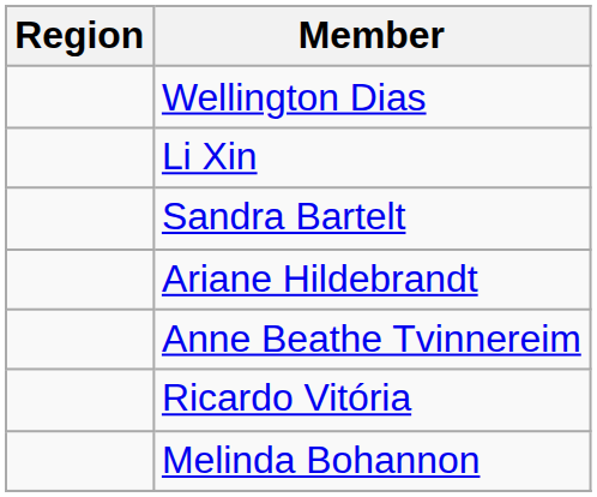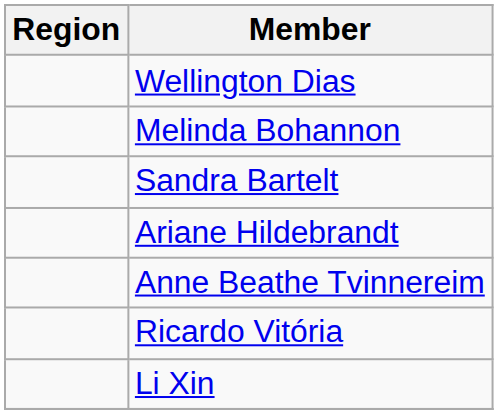 <table class="wikitable plainrowheaders">
 <tr>
 <th scope="col">Region</th>
 <th scope="col">Member</th>
 </tr>
 <tr>
 <td></td>
 <td><a href='#'>Wellington Dias</a></td>
 </tr>
 <tr>
 <td></td>
-<td><a href='#'>Li Xin</a></td>
+<td><a href='#'>Melinda Bohannon</a></td>
 </tr>
 <tr>
 <td></td>
 <td><a href='#'>Sandra Bartelt</a></td>
 </tr>
 <tr>
 <td></td>
 <td><a href='#'>Ariane Hildebrandt</a></td>
 </tr>
 <tr>
 <td></td>
 <td><a href='#'>Anne Beathe Tvinnereim</a></td>
 </tr>
 <tr>
 <td></td>
 <td><a href='#'>Ricardo Vitória</a></td>
 </tr>
 <tr>
 <td></td>
-<td><a href='#'>Melinda Bohannon</a></td>
+<td><a href='#'>Li Xin</a></td>
 </tr>
 <tr>
 </tr>
 </table>
